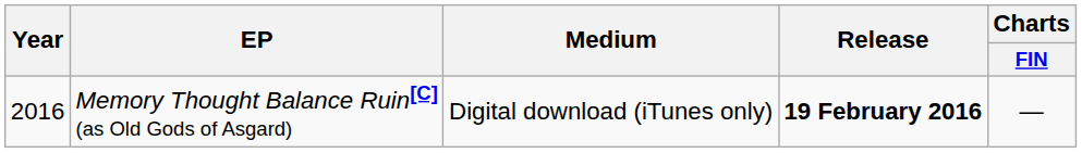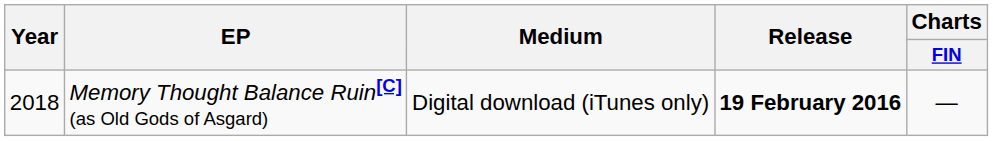 <table class="wikitable">
 <tr>
 <th rowspan="2">Year</th>
 <th rowspan="2">EP</th>
 <th rowspan="2">Medium</th>
 <th rowspan="2">Release</th>
 <th>Charts</th>
 </tr>
 <tr style="font-size:smaller;">
 <th style="width:40px;"><a href='#'>FIN</a><br></th>
 </tr>
 <tr>
-<td>2016</td>
+<td>2018</td>
 <td><em>Memory Thought Balance Ruin</em><sup><span></span><a href='#'><strong>[C]</strong></a></sup><br><small>(as Old Gods of Asgard)</small></td>
 <td>Digital download (iTunes only)</td>
 <td><strong>19 February 2016</strong></td>
 <td style="text-align:center;">—</td>
 </tr>
 </table>
